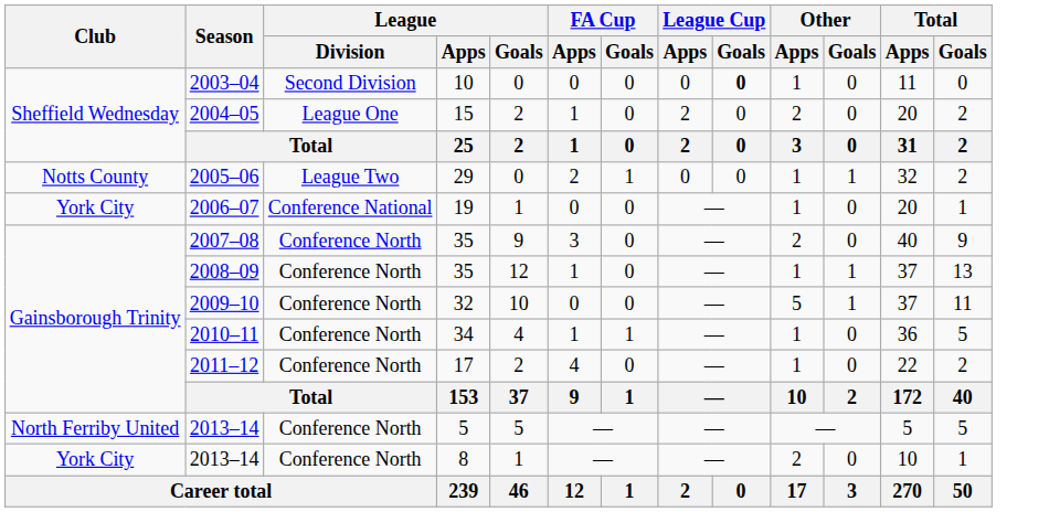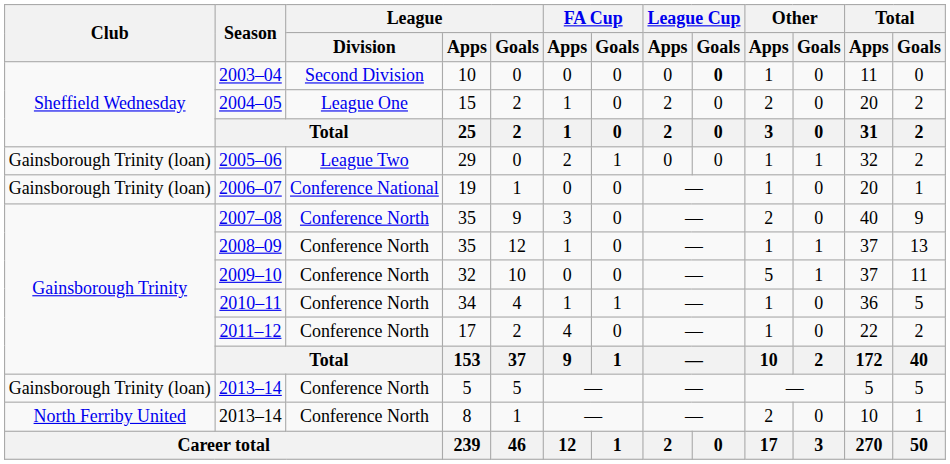 <table class=wikitable style="text-align:center;">
 <tr>
 <th rowspan=2>Club</th>
 <th rowspan=2>Season</th>
 <th colspan=3>League</th>
 <th colspan=2><a href='#'>FA Cup</a></th>
 <th colspan=2><a href='#'>League Cup</a></th>
 <th colspan=2>Other</th>
 <th colspan=2>Total</th>
 </tr>
 <tr>
 <th>Division</th>
 <th>Apps</th>
 <th>Goals</th>
 <th>Apps</th>
 <th>Goals</th>
 <th>Apps</th>
 <th>Goals</th>
 <th>Apps</th>
 <th>Goals</th>
 <th>Apps</th>
 <th>Goals</th>
 </tr>
 <tr>
 <td rowspan=3><a href='#'>Sheffield Wednesday</a></td>
 <td><a href='#'>2003–04</a></td>
 <td><a href='#'>Second Division</a></td>
 <td>10</td>
 <td>0</td>
 <td>0</td>
 <td>0</td>
 <td>0</td>
 <td><strong>0</strong></td>
 <td>1</td>
 <td>0</td>
 <td>11</td>
 <td>0</td>
 </tr>
 <tr>
 <td><a href='#'>2004–05</a></td>
 <td><a href='#'>League One</a></td>
 <td>15</td>
 <td>2</td>
 <td>1</td>
 <td>0</td>
 <td>2</td>
 <td>0</td>
 <td>2</td>
 <td>0</td>
 <td>20</td>
 <td>2</td>
 </tr>
 <tr>
 <th colspan=2>Total</th>
 <th>25</th>
 <th>2</th>
 <th>1</th>
 <th>0</th>
 <th>2</th>
 <th>0</th>
 <th>3</th>
 <th>0</th>
 <th>31</th>
 <th>2</th>
 </tr>
 <tr>
-<td><a href='#'>Notts County</a></td>
+<td>Gainsborough Trinity (loan)</td>
 <td><a href='#'>2005–06</a></td>
 <td><a href='#'>League Two</a></td>
 <td>29</td>
 <td>0</td>
 <td>2</td>
 <td>1</td>
 <td>0</td>
 <td>0</td>
 <td>1</td>
 <td>1</td>
 <td>32</td>
 <td>2</td>
 </tr>
 <tr>
-<td><a href='#'>York City</a></td>
+<td>Gainsborough Trinity (loan)</td>
 <td><a href='#'>2006–07</a></td>
 <td><a href='#'>Conference National</a></td>
 <td>19</td>
 <td>1</td>
 <td>0</td>
 <td>0</td>
 <td colspan=2>—</td>
 <td>1</td>
 <td>0</td>
 <td>20</td>
 <td>1</td>
 </tr>
 <tr>
 <td rowspan=6><a href='#'>Gainsborough Trinity</a></td>
 <td><a href='#'>2007–08</a></td>
 <td><a href='#'>Conference North</a></td>
 <td>35</td>
 <td>9</td>
 <td>3</td>
 <td>0</td>
 <td colspan=2>—</td>
 <td>2</td>
 <td>0</td>
 <td>40</td>
 <td>9</td>
 </tr>
 <tr>
 <td><a href='#'>2008–09</a></td>
 <td>Conference North</td>
 <td>35</td>
 <td>12</td>
 <td>1</td>
 <td>0</td>
 <td colspan=2>—</td>
 <td>1</td>
 <td>1</td>
 <td>37</td>
 <td>13</td>
 </tr>
 <tr>
 <td><a href='#'>2009–10</a></td>
 <td>Conference North</td>
 <td>32</td>
 <td>10</td>
 <td>0</td>
 <td>0</td>
 <td colspan=2>—</td>
 <td>5</td>
 <td>1</td>
 <td>37</td>
 <td>11</td>
 </tr>
 <tr>
 <td><a href='#'>2010–11</a></td>
 <td>Conference North</td>
 <td>34</td>
 <td>4</td>
 <td>1</td>
 <td>1</td>
 <td colspan=2>—</td>
 <td>1</td>
 <td>0</td>
 <td>36</td>
 <td>5</td>
 </tr>
 <tr>
 <td><a href='#'>2011–12</a></td>
 <td>Conference North</td>
 <td>17</td>
 <td>2</td>
 <td>4</td>
 <td>0</td>
 <td colspan=2>—</td>
 <td>1</td>
 <td>0</td>
 <td>22</td>
 <td>2</td>
 </tr>
 <tr>
 <th colspan=2>Total</th>
 <th>153</th>
 <th>37</th>
 <th>9</th>
 <th>1</th>
 <th colspan=2>—</th>
 <th>10</th>
 <th>2</th>
 <th>172</th>
 <th>40</th>
 </tr>
 <tr>
-<td><a href='#'>North Ferriby United</a></td>
+<td>Gainsborough Trinity (loan)</td>
 <td><a href='#'>2013–14</a></td>
 <td>Conference North</td>
 <td>5</td>
 <td>5</td>
 <td colspan=2>—</td>
 <td colspan=2>—</td>
 <td colspan=2>—</td>
 <td>5</td>
 <td>5</td>
 </tr>
 <tr>
-<td><a href='#'>York City</a></td>
+<td><a href='#'>North Ferriby United</a></td>
 <td>2013–14</td>
 <td>Conference North</td>
 <td>8</td>
 <td>1</td>
 <td colspan=2>—</td>
 <td colspan=2>—</td>
 <td>2</td>
 <td>0</td>
 <td>10</td>
 <td>1</td>
 </tr>
 <tr>
 <th colspan=3>Career total</th>
 <th>239</th>
 <th>46</th>
 <th>12</th>
 <th>1</th>
 <th>2</th>
 <th>0</th>
 <th>17</th>
 <th>3</th>
 <th>270</th>
 <th>50</th>
 </tr>
 </table>
